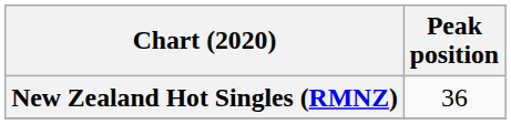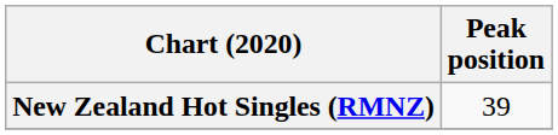 <table class="wikitable sortable plainrowheaders" style="text-align:center">
 <tr>
 <th scope="col">Chart (2020)</th>
 <th scope="col">Peak<br>position</th>
 </tr>
 <tr>
 <th scope="row">New Zealand Hot Singles (<a href='#'>RMNZ</a>)</th>
-<td>36</td>
+<td>39</td>
 </tr>
 <tr>
 </tr>
 </table>
